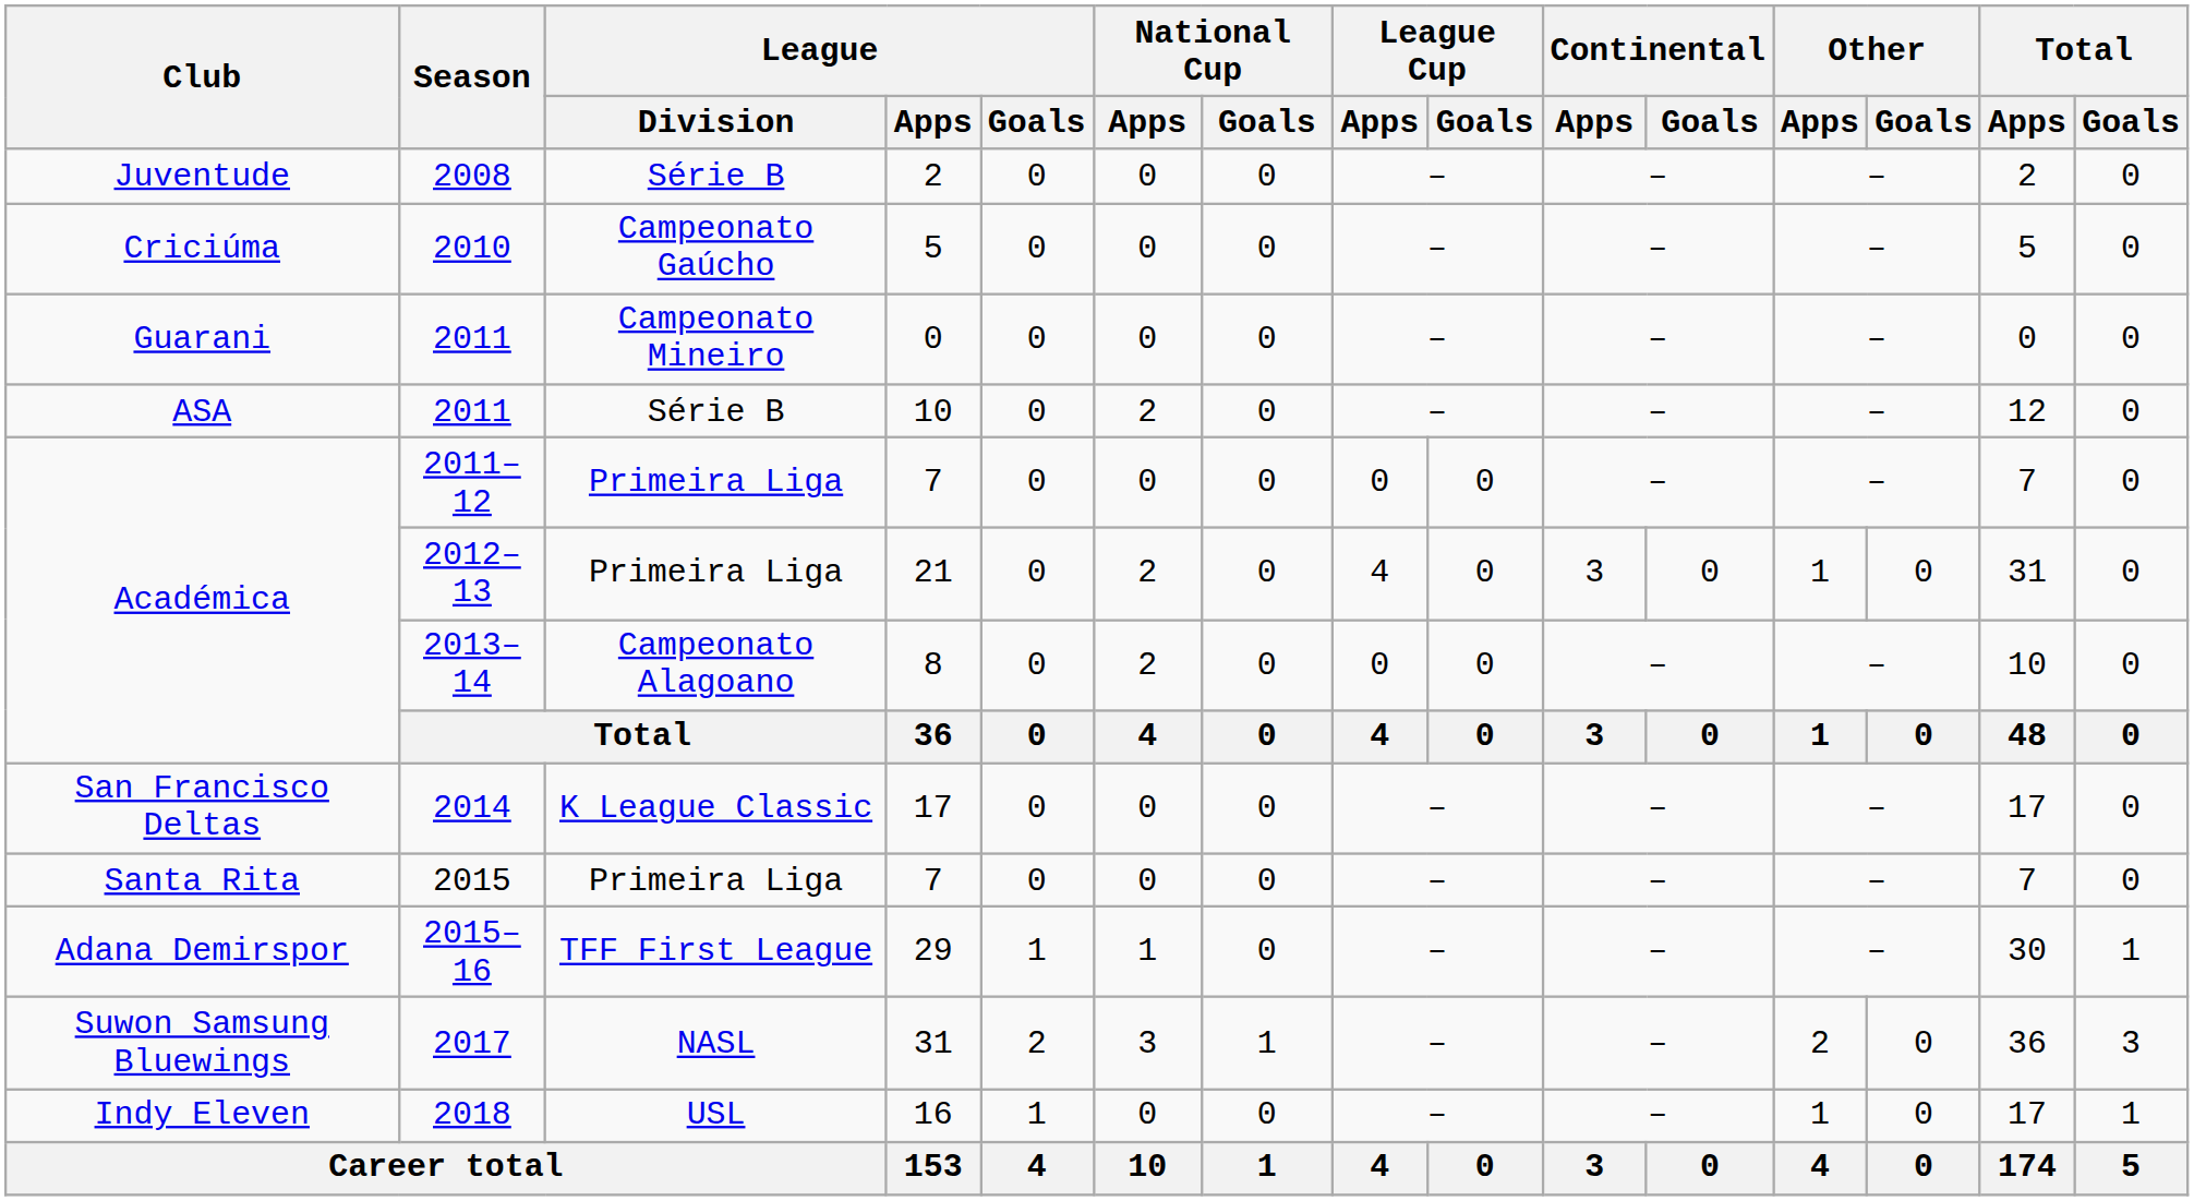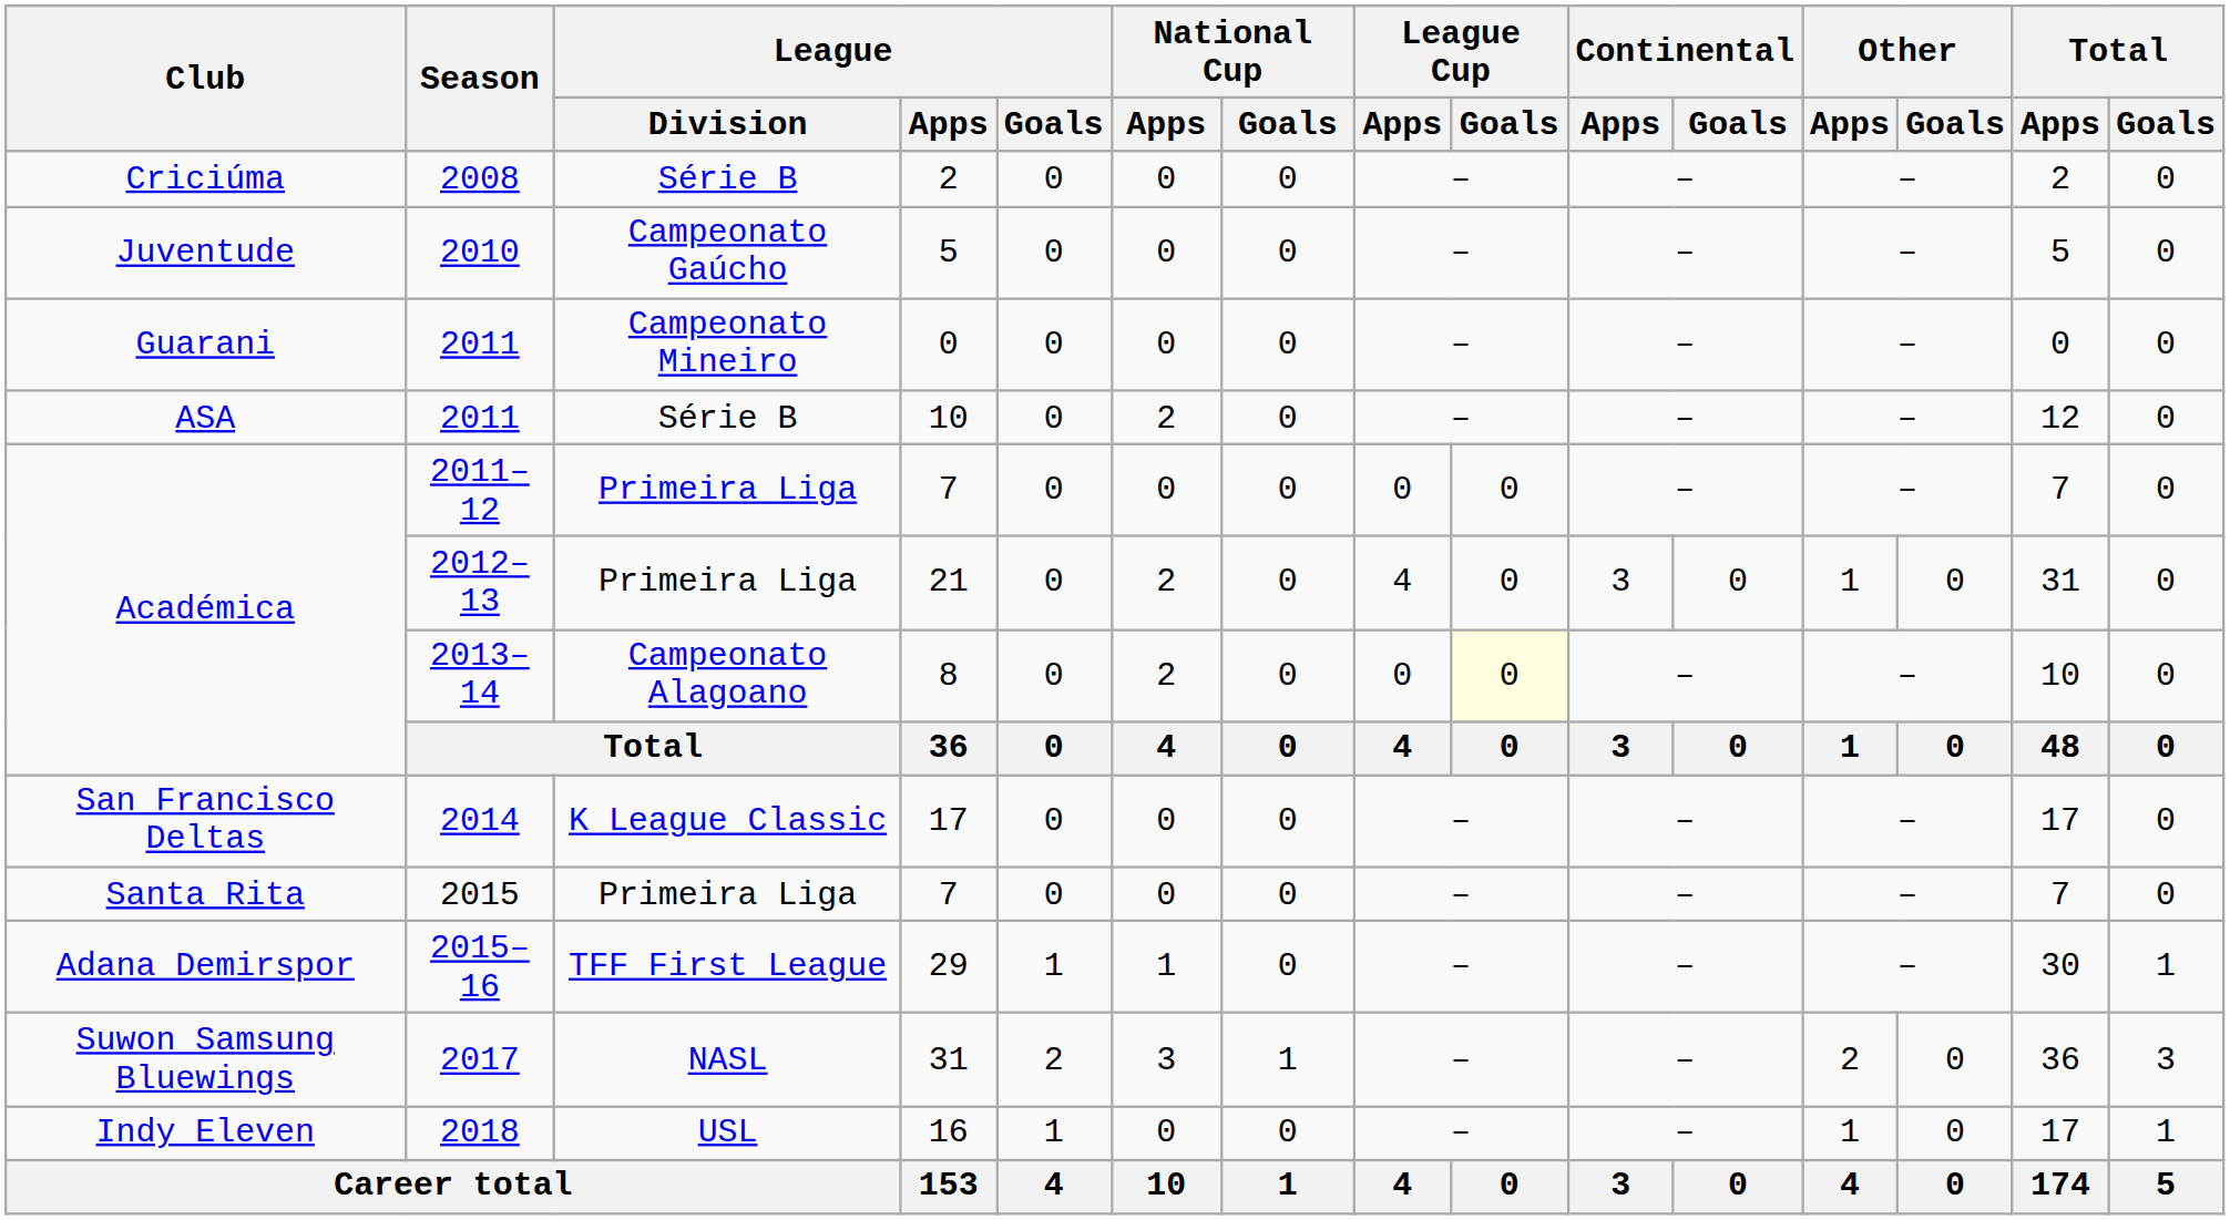 <table class="wikitable" style="text-align: center;">
 <tr>
 <th rowspan=2>Club</th>
 <th rowspan=2>Season</th>
 <th colspan=3>League</th>
 <th colspan=2>National Cup</th>
 <th colspan=2>League Cup</th>
 <th colspan=2>Continental</th>
 <th colspan=2>Other</th>
 <th colspan=2>Total</th>
 </tr>
 <tr>
 <th>Division</th>
 <th>Apps</th>
 <th>Goals</th>
 <th>Apps</th>
 <th>Goals</th>
 <th>Apps</th>
 <th>Goals</th>
 <th>Apps</th>
 <th>Goals</th>
 <th>Apps</th>
 <th>Goals</th>
 <th>Apps</th>
 <th>Goals</th>
 </tr>
 <tr>
-<td><a href='#'>Juventude</a></td>
+<td><a href='#'>Criciúma</a></td>
 <td><a href='#'>2008</a></td>
 <td><a href='#'>Série B</a></td>
 <td>2</td>
 <td>0</td>
 <td>0</td>
 <td>0</td>
 <td colspan=2>–</td>
 <td colspan=2>–</td>
 <td colspan=2>–</td>
 <td>2</td>
 <td>0</td>
 </tr>
 <tr>
-<td><a href='#'>Criciúma</a></td>
+<td><a href='#'>Juventude</a></td>
 <td><a href='#'>2010</a></td>
 <td><a href='#'>Campeonato Gaúcho</a></td>
 <td>5</td>
 <td>0</td>
 <td>0</td>
 <td>0</td>
 <td colspan=2>–</td>
 <td colspan=2>–</td>
 <td colspan=2>–</td>
 <td>5</td>
 <td>0</td>
 </tr>
 <tr>
 <td><a href='#'>Guarani</a></td>
 <td><a href='#'>2011</a></td>
 <td><a href='#'>Campeonato Mineiro</a></td>
 <td>0</td>
 <td>0</td>
 <td>0</td>
 <td>0</td>
 <td colspan=2>–</td>
 <td colspan=2>–</td>
 <td colspan=2>–</td>
 <td>0</td>
 <td>0</td>
 </tr>
 <tr>
 <td><a href='#'>ASA</a></td>
 <td><a href='#'>2011</a></td>
 <td>Série B</td>
 <td>10</td>
 <td>0</td>
 <td>2</td>
 <td>0</td>
 <td colspan=2>–</td>
 <td colspan=2>–</td>
 <td colspan=2>–</td>
 <td>12</td>
 <td>0</td>
 </tr>
 <tr>
 <td rowspan=4><a href='#'>Académica</a></td>
 <td><a href='#'>2011–12</a></td>
 <td><a href='#'>Primeira Liga</a></td>
 <td>7</td>
 <td>0</td>
 <td>0</td>
 <td>0</td>
 <td>0</td>
 <td>0</td>
 <td colspan=2>–</td>
 <td colspan=2>–</td>
 <td>7</td>
 <td>0</td>
 </tr>
 <tr>
 <td><a href='#'>2012–13</a></td>
 <td>Primeira Liga</td>
 <td>21</td>
 <td>0</td>
 <td>2</td>
 <td>0</td>
 <td>4</td>
 <td>0</td>
 <td>3</td>
 <td>0</td>
 <td>1</td>
 <td>0</td>
 <td>31</td>
 <td>0</td>
 </tr>
 <tr>
 <td><a href='#'>2013–14</a></td>
 <td><a href='#'>Campeonato Alagoano</a></td>
 <td>8</td>
 <td>0</td>
 <td>2</td>
 <td>0</td>
 <td>0</td>
-<td>0</td>
+<td style="background: lightyellow;">0</td>
 <td colspan=2>–</td>
 <td colspan=2>–</td>
 <td>10</td>
 <td>0</td>
 </tr>
 <tr>
 <th colspan=2>Total</th>
 <th>36</th>
 <th>0</th>
 <th>4</th>
 <th>0</th>
 <th>4</th>
 <th>0</th>
 <th>3</th>
 <th>0</th>
 <th>1</th>
 <th>0</th>
 <th>48</th>
 <th>0</th>
 </tr>
 <tr>
 <td><a href='#'>San Francisco Deltas</a></td>
 <td><a href='#'>2014</a></td>
 <td><a href='#'>K League Classic</a></td>
 <td>17</td>
 <td>0</td>
 <td>0</td>
 <td>0</td>
 <td colspan=2>–</td>
 <td colspan=2>–</td>
 <td colspan=2>–</td>
 <td>17</td>
 <td>0</td>
 </tr>
 <tr>
 <td><a href='#'>Santa Rita</a></td>
 <td>2015</td>
 <td>Primeira Liga</td>
 <td>7</td>
 <td>0</td>
 <td>0</td>
 <td>0</td>
 <td colspan=2>–</td>
 <td colspan=2>–</td>
 <td colspan=2>–</td>
 <td>7</td>
 <td>0</td>
 </tr>
 <tr>
 <td><a href='#'>Adana Demirspor</a></td>
 <td><a href='#'>2015–16</a></td>
 <td><a href='#'>TFF First League</a></td>
 <td>29</td>
 <td>1</td>
 <td>1</td>
 <td>0</td>
 <td colspan=2>–</td>
 <td colspan=2>–</td>
 <td colspan=2>–</td>
 <td>30</td>
 <td>1</td>
 </tr>
 <tr>
 <td><a href='#'>Suwon Samsung Bluewings</a></td>
 <td><a href='#'>2017</a></td>
 <td><a href='#'>NASL</a></td>
 <td>31</td>
 <td>2</td>
 <td>3</td>
 <td>1</td>
 <td colspan=2>–</td>
 <td colspan=2>–</td>
 <td>2</td>
 <td>0</td>
 <td>36</td>
 <td>3</td>
 </tr>
 <tr>
 <td><a href='#'>Indy Eleven</a></td>
 <td><a href='#'>2018</a></td>
 <td><a href='#'>USL</a></td>
 <td>16</td>
 <td>1</td>
 <td>0</td>
 <td>0</td>
 <td colspan=2>–</td>
 <td colspan=2>–</td>
 <td>1</td>
 <td>0</td>
 <td>17</td>
 <td>1</td>
 </tr>
 <tr>
 <th colspan=3>Career total</th>
 <th>153</th>
 <th>4</th>
 <th>10</th>
 <th>1</th>
 <th>4</th>
 <th>0</th>
 <th>3</th>
 <th>0</th>
 <th>4</th>
 <th>0</th>
 <th>174</th>
 <th>5</th>
 </tr>
 </table>
